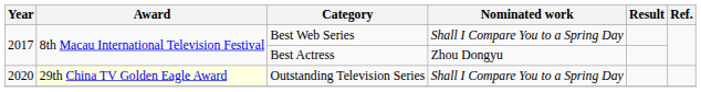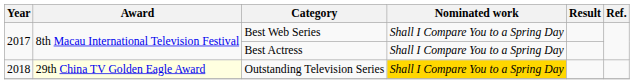 <table class="wikitable">
 <tr>
 <th>Year</th>
 <th>Award</th>
 <th>Category</th>
 <th>Nominated work</th>
 <th>Result</th>
 <th>Ref.</th>
 </tr>
 <tr>
 <td rowspan=2>2017</td>
 <td rowspan=2>8th <a href='#'>Macau International Television Festival</a></td>
 <td>Best Web Series</td>
 <td><em>Shall I Compare You to a Spring Day</em></td>
 <td></td>
 <td rowspan=2></td>
 </tr>
 <tr>
 <td>Best Actress</td>
-<td>Zhou Dongyu</td>
+<td><em>Shall I Compare You to a Spring Day</em></td>
 <td></td>
 </tr>
 <tr>
-<td>2020</td>
+<td>2018</td>
 <td style="background: lightyellow;">29th <a href='#'>China TV Golden Eagle Award</a></td>
 <td>Outstanding Television Series</td>
-<td><em>Shall I Compare You to a Spring Day</em></td>
+<td style="background: gold;"><em>Shall I Compare You to a Spring Day</em></td>
 <td></td>
 <td></td>
 </tr>
 <tr>
 </tr>
 </table>
